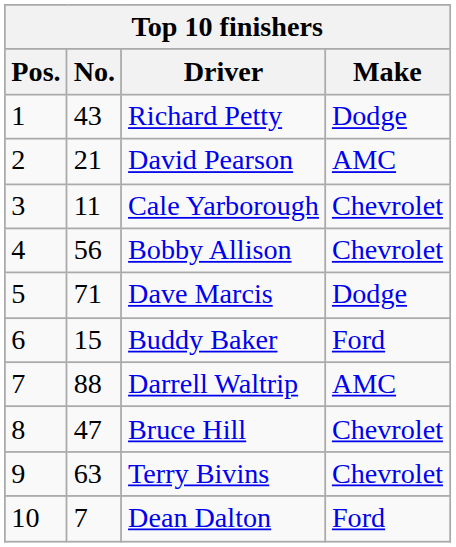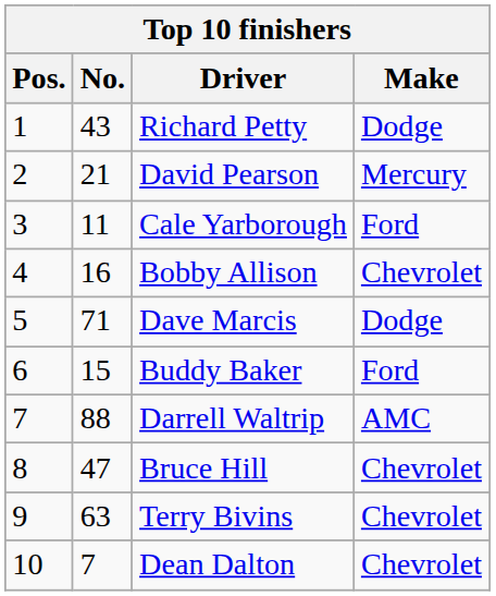 <table class="wikitable">
 <tr>
 <th colspan="4">Top 10 finishers</th>
 </tr>
 <tr>
 <th>Pos.</th>
 <th>No.</th>
 <th>Driver</th>
 <th>Make</th>
 </tr>
 <tr>
 <td>1</td>
 <td>43</td>
 <td><a href='#'>Richard Petty</a></td>
 <td><a href='#'>Dodge</a></td>
 </tr>
 <tr>
 <td>2</td>
 <td>21</td>
 <td><a href='#'>David Pearson</a></td>
-<td><a href='#'>AMC</a></td>
+<td><a href='#'>Mercury</a></td>
 </tr>
 <tr>
 <td>3</td>
 <td>11</td>
 <td><a href='#'>Cale Yarborough</a></td>
-<td><a href='#'>Chevrolet</a></td>
+<td><a href='#'>Ford</a></td>
 </tr>
 <tr>
 <td>4</td>
-<td>56</td>
+<td>16</td>
 <td><a href='#'>Bobby Allison</a></td>
 <td><a href='#'>Chevrolet</a></td>
 </tr>
 <tr>
 <td>5</td>
 <td>71</td>
 <td><a href='#'>Dave Marcis</a></td>
 <td><a href='#'>Dodge</a></td>
 </tr>
 <tr>
 <td>6</td>
 <td>15</td>
 <td><a href='#'>Buddy Baker</a></td>
 <td><a href='#'>Ford</a></td>
 </tr>
 <tr>
 <td>7</td>
 <td>88</td>
 <td><a href='#'>Darrell Waltrip</a></td>
 <td><a href='#'>AMC</a></td>
 </tr>
 <tr>
 <td>8</td>
 <td>47</td>
 <td><a href='#'>Bruce Hill</a></td>
 <td><a href='#'>Chevrolet</a></td>
 </tr>
 <tr>
 <td>9</td>
 <td>63</td>
 <td><a href='#'>Terry Bivins</a></td>
 <td><a href='#'>Chevrolet</a></td>
 </tr>
 <tr>
 <td>10</td>
 <td>7</td>
 <td><a href='#'>Dean Dalton</a></td>
-<td><a href='#'>Ford</a></td>
+<td><a href='#'>Chevrolet</a></td>
 </tr>
 </table>
